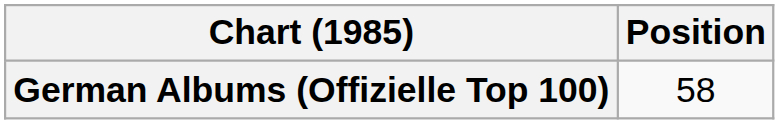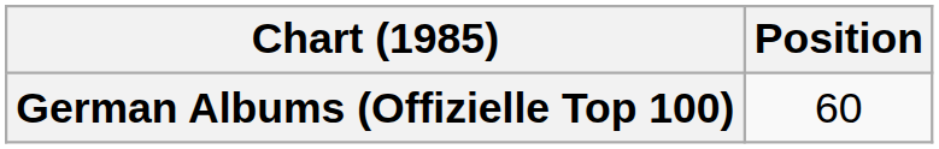 <table class="wikitable plainrowheaders">
 <tr>
 <th>Chart (1985)</th>
 <th>Position</th>
 </tr>
 <tr>
 <th scope="row">German Albums (Offizielle Top 100)</th>
-<td align="center">58</td>
+<td align="center">60</td>
 </tr>
 </table>
